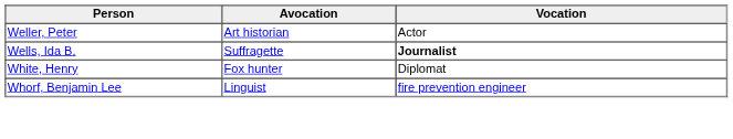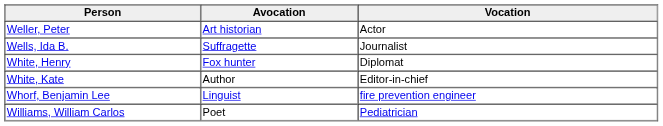 <table border=1 cellpadding=2 cellspacing=0 width=75%>
 <tr style="background:#efefef">
 <th width=30%>Person</th>
 <th>Avocation</th>
 <th>Vocation</th>
 </tr>
 <tr>
 <td><a href='#'>Weller, Peter</a></td>
 <td><a href='#'>Art historian</a></td>
 <td>Actor</td>
 </tr>
 <tr>
 <td><a href='#'>Wells, Ida B.</a></td>
 <td><a href='#'>Suffragette</a></td>
-<td><strong>Journalist</strong></td>
+<td>Journalist</td>
 </tr>
 <tr>
 <td><a href='#'>White, Henry</a></td>
 <td><a href='#'>Fox hunter</a></td>
 <td>Diplomat</td>
 </tr>
 <tr>
+<td><a href='#'>White, Kate</a></td>
+<td>Author</td>
+<td>Editor-in-chief</td>
+</tr>
+<tr>
 <td><a href='#'>Whorf, Benjamin Lee</a></td>
 <td><a href='#'>Linguist</a></td>
 <td><a href='#'>fire prevention engineer</a></td>
 </tr>
+<tr>
+<td><a href='#'>Williams, William Carlos</a></td>
+<td>Poet</td>
+<td><a href='#'>Pediatrician</a></td>
+</tr>
 </table>
